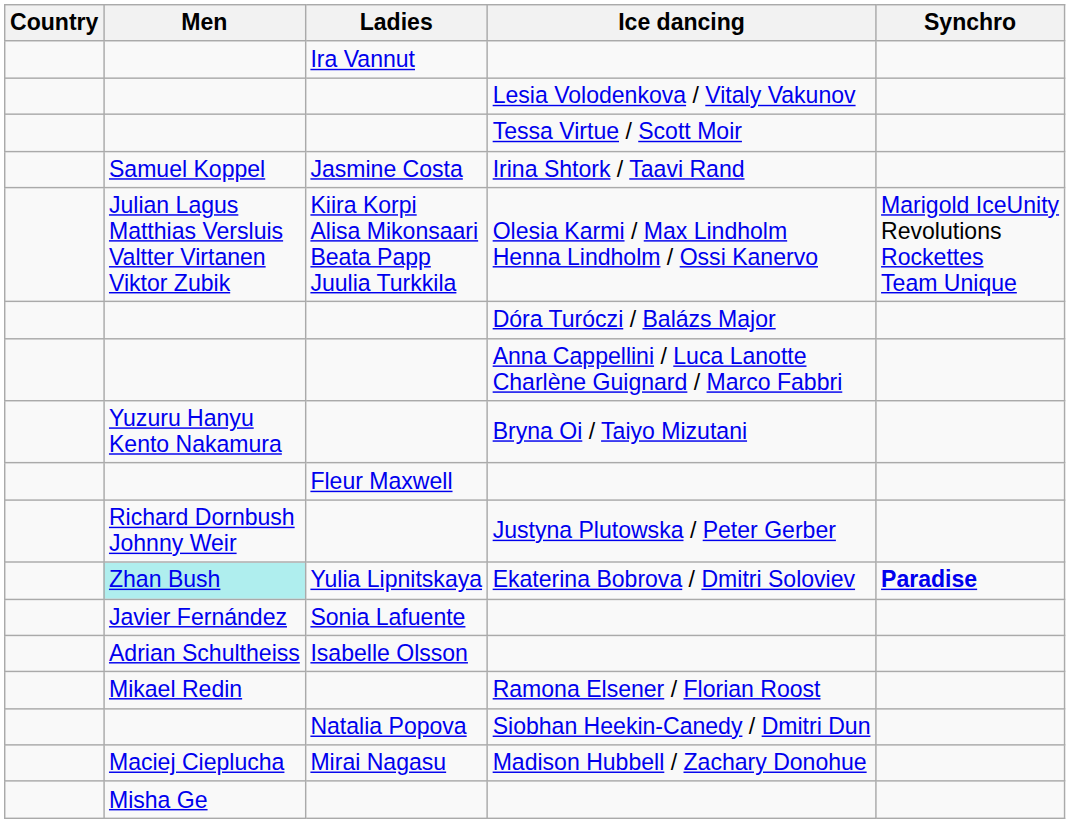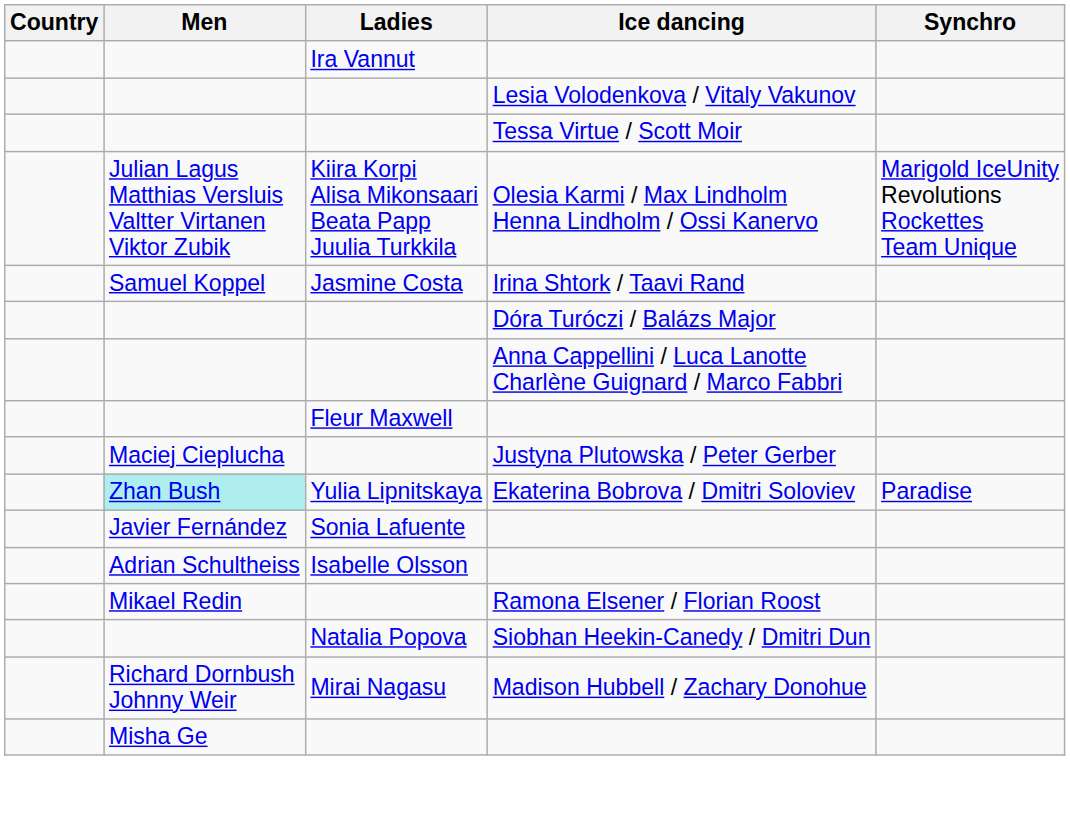 <table class="wikitable">
 <tr>
 <th>Country</th>
 <th>Men</th>
 <th>Ladies</th>
 <th>Ice dancing</th>
 <th>Synchro</th>
 </tr>
 <tr>
 <td></td>
 <td></td>
 <td><a href='#'>Ira Vannut</a></td>
 <td></td>
 <td></td>
 </tr>
 <tr>
 <td></td>
 <td></td>
 <td></td>
 <td><a href='#'>Lesia Volodenkova</a> / <a href='#'>Vitaly Vakunov</a></td>
 <td></td>
 </tr>
 <tr>
 <td></td>
 <td></td>
 <td></td>
 <td><a href='#'>Tessa Virtue</a> / <a href='#'>Scott Moir</a></td>
 <td></td>
 </tr>
 <tr>
 <td></td>
+<td><a href='#'>Julian Lagus</a> <br> <a href='#'>Matthias Versluis</a> <br> <a href='#'>Valtter Virtanen</a> <br> <a href='#'>Viktor Zubik</a></td>
+<td><a href='#'>Kiira Korpi</a> <br> <a href='#'>Alisa Mikonsaari</a> <br> <a href='#'>Beata Papp</a> <br> <a href='#'>Juulia Turkkila</a></td>
+<td><a href='#'>Olesia Karmi</a> / <a href='#'>Max Lindholm</a> <br> <a href='#'>Henna Lindholm</a> / <a href='#'>Ossi Kanervo</a></td>
+<td><a href='#'>Marigold IceUnity</a> <br> Revolutions <br> <a href='#'>Rockettes</a> <br> <a href='#'>Team Unique</a></td>
+</tr>
+<tr>
+<td></td>
 <td><a href='#'>Samuel Koppel</a></td>
 <td><a href='#'>Jasmine Costa</a></td>
 <td><a href='#'>Irina Shtork</a> / <a href='#'>Taavi Rand</a></td>
 <td></td>
-</tr>
-<tr>
-<td></td>
-<td><a href='#'>Julian Lagus</a> <br> <a href='#'>Matthias Versluis</a> <br> <a href='#'>Valtter Virtanen</a> <br> <a href='#'>Viktor Zubik</a></td>
-<td><a href='#'>Kiira Korpi</a> <br> <a href='#'>Alisa Mikonsaari</a> <br> <a href='#'>Beata Papp</a> <br> <a href='#'>Juulia Turkkila</a></td>
-<td><a href='#'>Olesia Karmi</a> / <a href='#'>Max Lindholm</a> <br> <a href='#'>Henna Lindholm</a> / <a href='#'>Ossi Kanervo</a></td>
-<td><a href='#'>Marigold IceUnity</a> <br> Revolutions <br> <a href='#'>Rockettes</a> <br> <a href='#'>Team Unique</a></td>
 </tr>
 <tr>
 <td></td>
 <td></td>
 <td></td>
 <td><a href='#'>Dóra Turóczi</a> / <a href='#'>Balázs Major</a></td>
 <td></td>
 </tr>
 <tr>
 <td></td>
 <td></td>
 <td></td>
 <td><a href='#'>Anna Cappellini</a> / <a href='#'>Luca Lanotte</a> <br> <a href='#'>Charlène Guignard</a> / <a href='#'>Marco Fabbri</a></td>
 <td></td>
 </tr>
 <tr>
 <td></td>
-<td><a href='#'>Yuzuru Hanyu</a> <br> <a href='#'>Kento Nakamura</a></td>
-<td></td>
-<td><a href='#'>Bryna Oi</a> / <a href='#'>Taiyo Mizutani</a></td>
-<td></td>
-</tr>
-<tr>
-<td></td>
 <td></td>
 <td><a href='#'>Fleur Maxwell</a></td>
 <td></td>
 <td></td>
 </tr>
 <tr>
 <td></td>
-<td><a href='#'>Richard Dornbush</a> <br> <a href='#'>Johnny Weir</a></td>
+<td><a href='#'>Maciej Cieplucha</a></td>
 <td></td>
 <td><a href='#'>Justyna Plutowska</a> / <a href='#'>Peter Gerber</a></td>
 <td></td>
 </tr>
 <tr>
 <td></td>
 <td style="background: paleturquoise;"><a href='#'>Zhan Bush</a></td>
 <td><a href='#'>Yulia Lipnitskaya</a></td>
 <td><a href='#'>Ekaterina Bobrova</a> / <a href='#'>Dmitri Soloviev</a></td>
-<td><strong><a href='#'>Paradise</a></strong></td>
+<td><a href='#'>Paradise</a></td>
 </tr>
 <tr>
 <td></td>
 <td><a href='#'>Javier Fernández</a></td>
 <td><a href='#'>Sonia Lafuente</a></td>
 <td></td>
 <td></td>
 </tr>
 <tr>
 <td></td>
 <td><a href='#'>Adrian Schultheiss</a></td>
 <td><a href='#'>Isabelle Olsson</a></td>
 <td></td>
 <td></td>
 </tr>
 <tr>
 <td></td>
 <td><a href='#'>Mikael Redin</a></td>
 <td></td>
 <td><a href='#'>Ramona Elsener</a> / <a href='#'>Florian Roost</a></td>
 <td></td>
 </tr>
 <tr>
 <td></td>
 <td></td>
 <td><a href='#'>Natalia Popova</a></td>
 <td><a href='#'>Siobhan Heekin-Canedy</a> / <a href='#'>Dmitri Dun</a></td>
 <td></td>
 </tr>
 <tr>
 <td></td>
-<td><a href='#'>Maciej Cieplucha</a></td>
+<td><a href='#'>Richard Dornbush</a> <br> <a href='#'>Johnny Weir</a></td>
 <td><a href='#'>Mirai Nagasu</a></td>
 <td><a href='#'>Madison Hubbell</a> / <a href='#'>Zachary Donohue</a></td>
 <td></td>
 </tr>
 <tr>
 <td></td>
 <td><a href='#'>Misha Ge</a></td>
 <td></td>
 <td></td>
 <td></td>
 </tr>
 </table>
